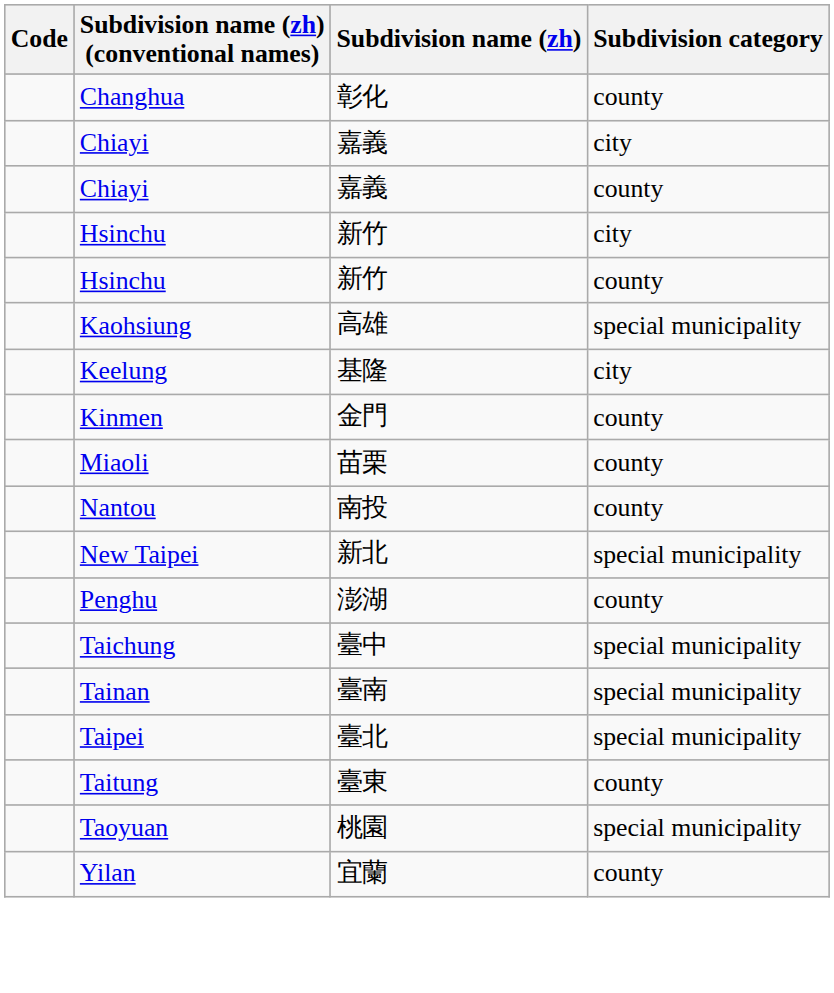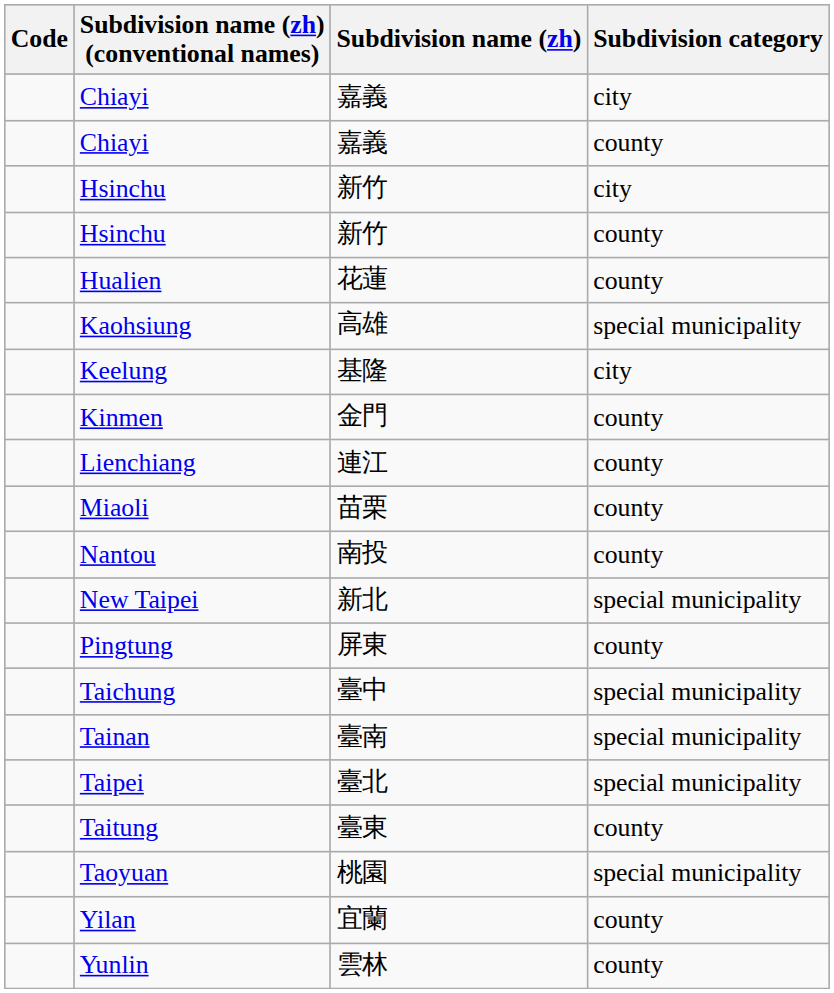 <table class="wikitable sortable">
 <tr>
 <th>Code</th>
 <th>Subdivision name (<a href='#'>zh</a>)<br>(conventional names)</th>
 <th>Subdivision name (<a href='#'>zh</a>)<br></th>
 <th>Subdivision category</th>
-</tr>
-<tr>
-<td></td>
-<td><a href='#'>Changhua</a></td>
-<td>彰化</td>
-<td>county</td>
 </tr>
 <tr>
 <td></td>
 <td><a href='#'>Chiayi</a></td>
 <td>嘉義</td>
 <td>city</td>
 </tr>
 <tr>
 <td></td>
 <td><a href='#'>Chiayi</a></td>
 <td>嘉義</td>
 <td>county</td>
 </tr>
 <tr>
 <td></td>
 <td><a href='#'>Hsinchu</a></td>
 <td>新竹</td>
 <td>city</td>
 </tr>
 <tr>
 <td></td>
 <td><a href='#'>Hsinchu</a></td>
 <td>新竹</td>
 <td>county</td>
 </tr>
 <tr>
 <td></td>
+<td><a href='#'>Hualien</a></td>
+<td>花蓮</td>
+<td>county</td>
+</tr>
+<tr>
+<td></td>
 <td><a href='#'>Kaohsiung</a></td>
 <td>高雄</td>
 <td>special municipality</td>
 </tr>
 <tr>
 <td></td>
 <td><a href='#'>Keelung</a></td>
 <td>基隆</td>
 <td>city</td>
 </tr>
 <tr>
 <td></td>
 <td><a href='#'>Kinmen</a></td>
 <td>金門</td>
+<td>county</td>
+</tr>
+<tr>
+<td></td>
+<td><a href='#'>Lienchiang</a></td>
+<td>連江</td>
 <td>county</td>
 </tr>
 <tr>
 <td></td>
 <td><a href='#'>Miaoli</a></td>
 <td>苗栗</td>
 <td>county</td>
 </tr>
 <tr>
 <td></td>
 <td><a href='#'>Nantou</a></td>
 <td>南投</td>
 <td>county</td>
 </tr>
 <tr>
 <td></td>
 <td><a href='#'>New Taipei</a></td>
 <td>新北</td>
 <td>special municipality</td>
 </tr>
 <tr>
 <td></td>
-<td><a href='#'>Penghu</a></td>
-<td>澎湖</td>
+<td><a href='#'>Pingtung</a></td>
+<td>屏東</td>
 <td>county</td>
 </tr>
 <tr>
 <td></td>
 <td><a href='#'>Taichung</a></td>
 <td>臺中</td>
 <td>special municipality</td>
 </tr>
 <tr>
 <td></td>
 <td><a href='#'>Tainan</a></td>
 <td>臺南</td>
 <td>special municipality</td>
 </tr>
 <tr>
 <td></td>
 <td><a href='#'>Taipei</a></td>
 <td>臺北</td>
 <td>special municipality</td>
 </tr>
 <tr>
 <td></td>
 <td><a href='#'>Taitung</a></td>
 <td>臺東</td>
 <td>county</td>
 </tr>
 <tr>
 <td></td>
 <td><a href='#'>Taoyuan</a></td>
 <td>桃園</td>
 <td>special municipality</td>
 </tr>
 <tr>
 <td></td>
 <td><a href='#'>Yilan</a></td>
 <td>宜蘭</td>
 <td>county</td>
 </tr>
+<tr>
+<td></td>
+<td><a href='#'>Yunlin</a></td>
+<td>雲林</td>
+<td>county</td>
+</tr>
 </table>
